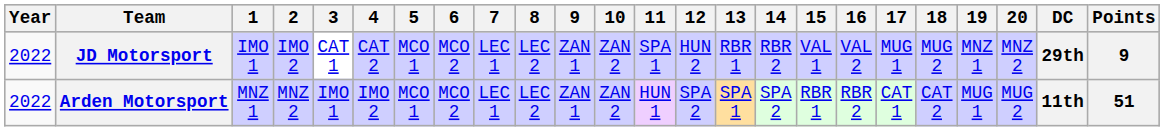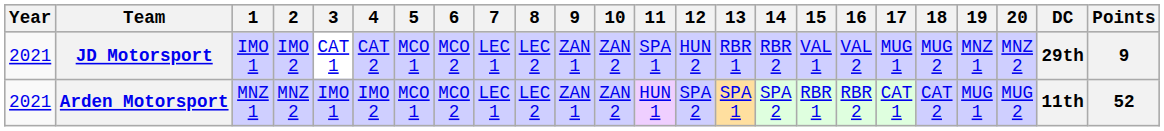 <table class="wikitable" style="text-align:center; font-size:85%">
 <tr>
 <th>Year</th>
 <th>Team</th>
 <th>1</th>
 <th>2</th>
 <th>3</th>
 <th>4</th>
 <th>5</th>
 <th>6</th>
 <th>7</th>
 <th>8</th>
 <th>9</th>
 <th>10</th>
 <th>11</th>
 <th>12</th>
 <th>13</th>
 <th>14</th>
 <th>15</th>
 <th>16</th>
 <th>17</th>
 <th>18</th>
 <th>19</th>
 <th>20</th>
 <th>DC</th>
 <th>Points</th>
 </tr>
 <tr>
-<td><a href='#'>2022</a></td>
+<td><a href='#'>2021</a></td>
 <th nowrap><a href='#'>JD Motorsport</a></th>
 <td style="background:#CFCFFF;"><a href='#'>IMO<br>1</a><br></td>
 <td style="background:#CFCFFF;"><a href='#'>IMO<br>2</a><br></td>
 <td style="background:#FFFFFF;"><a href='#'>CAT<br>1</a><br></td>
 <td style="background:#CFCFFF;"><a href='#'>CAT<br>2</a><br></td>
 <td style="background:#CFCFFF;"><a href='#'>MCO<br>1</a><br></td>
 <td style="background:#CFCFFF;"><a href='#'>MCO<br>2</a><br></td>
 <td style="background:#CFCFFF;"><a href='#'>LEC<br>1</a><br></td>
 <td style="background:#CFCFFF;"><a href='#'>LEC<br>2</a><br></td>
 <td style="background:#CFCFFF;"><a href='#'>ZAN<br>1</a><br></td>
 <td style="background:#CFCFFF;"><a href='#'>ZAN<br>2</a><br></td>
 <td style="background:#CFCFFF;"><a href='#'>SPA<br>1</a><br></td>
 <td style="background:#CFCFFF;"><a href='#'>HUN<br>2</a><br></td>
 <td style="background:#CFCFFF;"><a href='#'>RBR<br>1</a><br></td>
 <td style="background:#CFCFFF;"><a href='#'>RBR<br>2</a><br></td>
 <td style="background:#CFCFFF;"><a href='#'>VAL<br>1</a><br></td>
 <td style="background:#CFCFFF;"><a href='#'>VAL<br>2</a><br></td>
 <td style="background:#CFCFFF;"><a href='#'>MUG<br>1</a><br></td>
 <td style="background:#CFCFFF;"><a href='#'>MUG<br>2</a><br></td>
 <td style="background:#CFCFFF;"><a href='#'>MNZ<br>1</a><br></td>
 <td style="background:#CFCFFF;"><a href='#'>MNZ<br>2</a><br></td>
 <th>29th</th>
 <th>9</th>
 </tr>
 <tr>
-<td><a href='#'>2022</a></td>
+<td><a href='#'>2021</a></td>
 <th nowrap><a href='#'>Arden Motorsport</a></th>
 <td style="background:#CFCFFF;"><a href='#'>MNZ<br>1</a><br></td>
 <td style="background:#CFCFFF;"><a href='#'>MNZ<br>2</a><br></td>
 <td style="background:#CFCFFF;"><a href='#'>IMO<br>1</a><br></td>
 <td style="background:#CFCFFF;"><a href='#'>IMO<br>2</a><br></td>
 <td style="background:#CFCFFF;"><a href='#'>MCO<br>1</a><br></td>
 <td style="background:#CFCFFF;"><a href='#'>MCO<br>2</a><br></td>
 <td style="background:#CFCFFF;"><a href='#'>LEC<br>1</a><br></td>
 <td style="background:#CFCFFF;"><a href='#'>LEC<br>2</a><br></td>
 <td style="background:#CFCFFF;"><a href='#'>ZAN<br>1</a><br></td>
 <td style="background:#CFCFFF;"><a href='#'>ZAN<br>2</a><br></td>
 <td style="background:#EFCFFF;"><a href='#'>HUN<br>1</a><br></td>
 <td style="background:#CFCFFF;"><a href='#'>SPA<br>2</a><br></td>
 <td style="background:#FFDF9F;"><a href='#'>SPA<br>1</a><br></td>
 <td style="background:#DFFFDF;"><a href='#'>SPA<br>2</a><br></td>
 <td style="background:#DFFFDF;"><a href='#'>RBR<br>1</a><br></td>
 <td style="background:#DFFFDF;"><a href='#'>RBR<br>2</a><br></td>
 <td style="background:#DFFFDF;"><a href='#'>CAT<br>1</a><br></td>
 <td style="background:#CFCFFF;"><a href='#'>CAT<br>2</a><br></td>
 <td style="background:#CFCFFF;"><a href='#'>MUG<br>1</a><br></td>
 <td style="background:#CFCFFF;"><a href='#'>MUG<br>2</a><br></td>
 <th>11th</th>
-<th>51</th>
+<th>52</th>
 </tr>
 </table>
